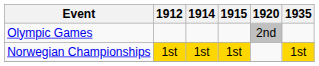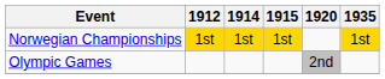 <table class="wikitable">
 <tr>
 <th>Event</th>
 <th>1912</th>
 <th>1914</th>
 <th>1915</th>
 <th>1920</th>
 <th>1935</th>
 </tr>
 <tr>
+<td><a href='#'>Norwegian Championships</a></td>
+<td align="center" bgcolor="gold">1st</td>
+<td align="center" bgcolor="gold">1st</td>
+<td align="center" bgcolor="gold">1st</td>
+<td></td>
+<td align="center" bgcolor="gold">1st</td>
+</tr>
+<tr>
 <td><a href='#'>Olympic Games</a></td>
 <td></td>
 <td></td>
 <td></td>
 <td align="center" bgcolor="silver">2nd</td>
 <td></td>
 </tr>
 <tr>
-<td><a href='#'>Norwegian Championships</a></td>
-<td align="center" bgcolor="gold">1st</td>
-<td align="center" bgcolor="gold">1st</td>
-<td align="center" bgcolor="gold">1st</td>
-<td></td>
-<td align="center" bgcolor="gold">1st</td>
-</tr>
-<tr>
 </tr>
 </table>
